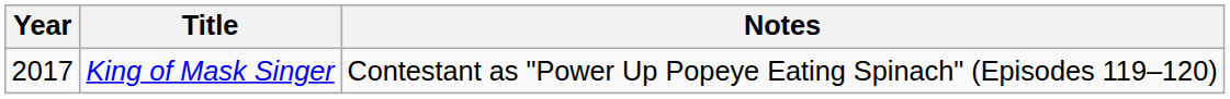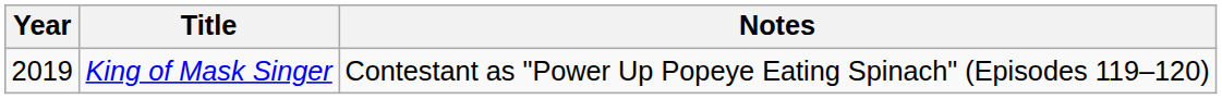 <table class="wikitable">
 <tr>
 <th>Year</th>
 <th>Title</th>
 <th>Notes</th>
 </tr>
 <tr>
-<td>2017</td>
+<td>2019</td>
 <td><em><a href='#'>King of Mask Singer</a></em></td>
 <td>Contestant as "Power Up Popeye Eating Spinach" (Episodes 119–120)</td>
 </tr>
 </table>
